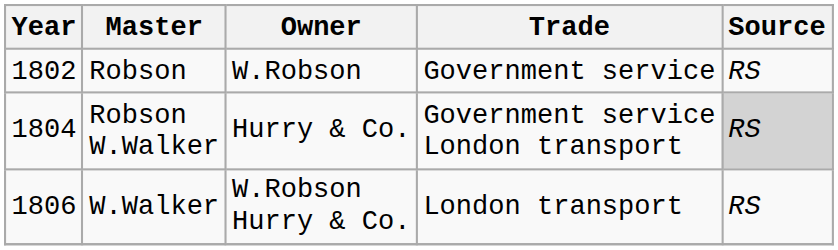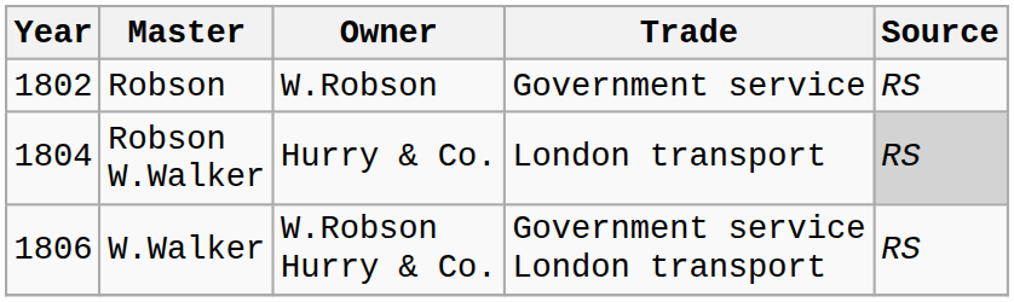 <table class=" wikitable">
 <tr>
 <th>Year</th>
 <th>Master</th>
 <th>Owner</th>
 <th>Trade</th>
 <th>Source</th>
 </tr>
 <tr>
 <td>1802</td>
 <td>Robson</td>
 <td>W.Robson</td>
 <td>Government service</td>
 <td><em>RS</em></td>
 </tr>
 <tr>
 <td>1804</td>
 <td>Robson<br>W.Walker</td>
 <td>Hurry & Co.</td>
-<td>Government service<br>London transport</td>
+<td>London transport</td>
 <td style="background: lightgrey;"><em>RS</em></td>
 </tr>
 <tr>
 <td>1806</td>
 <td>W.Walker</td>
 <td>W.Robson<br>Hurry & Co.</td>
-<td>London transport</td>
+<td>Government service<br>London transport</td>
 <td><em>RS</em></td>
 </tr>
 <tr>
 </tr>
 </table>
